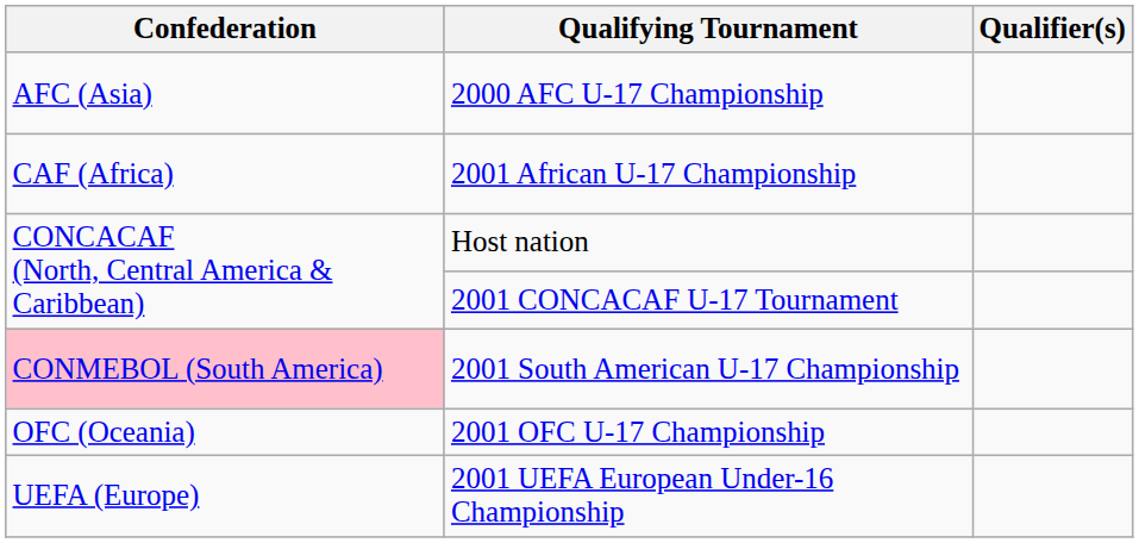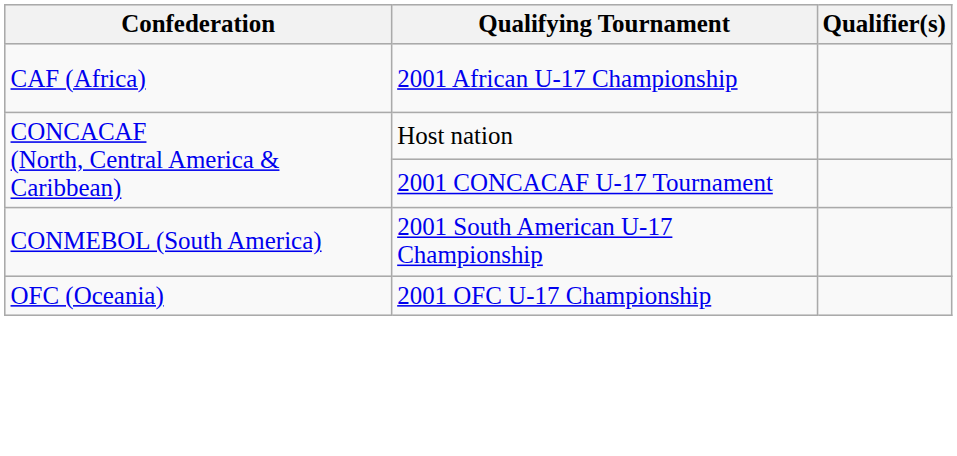 <table class=wikitable>
 <tr>
 <th>Confederation</th>
 <th>Qualifying Tournament</th>
 <th>Qualifier(s)</th>
-</tr>
-<tr>
-<td><a href='#'>AFC (Asia)</a></td>
-<td><a href='#'>2000 AFC U-17 Championship</a></td>
-<td><br><br></td>
 </tr>
 <tr>
 <td><a href='#'>CAF (Africa)</a></td>
 <td><a href='#'>2001 African U-17 Championship</a></td>
 <td><br><br></td>
 </tr>
 <tr>
 <td rowspan=2><a href='#'>CONCACAF<br>(North, Central America & Caribbean)</a></td>
 <td>Host nation</td>
 <td></td>
 </tr>
 <tr>
 <td><a href='#'>2001 CONCACAF U-17 Tournament</a></td>
 <td><br></td>
 </tr>
 <tr>
-<td style="background: pink;"><a href='#'>CONMEBOL (South America)</a></td>
+<td><a href='#'>CONMEBOL (South America)</a></td>
 <td><a href='#'>2001 South American U-17 Championship</a></td>
 <td><br><br></td>
 </tr>
 <tr>
 <td><a href='#'>OFC (Oceania)</a></td>
 <td><a href='#'>2001 OFC U-17 Championship</a></td>
 <td></td>
 </tr>
-<tr>
-<td><a href='#'>UEFA (Europe)</a></td>
-<td><a href='#'>2001 UEFA European Under-16 Championship</a></td>
-<td><br><br></td>
-</tr>
 </table>
